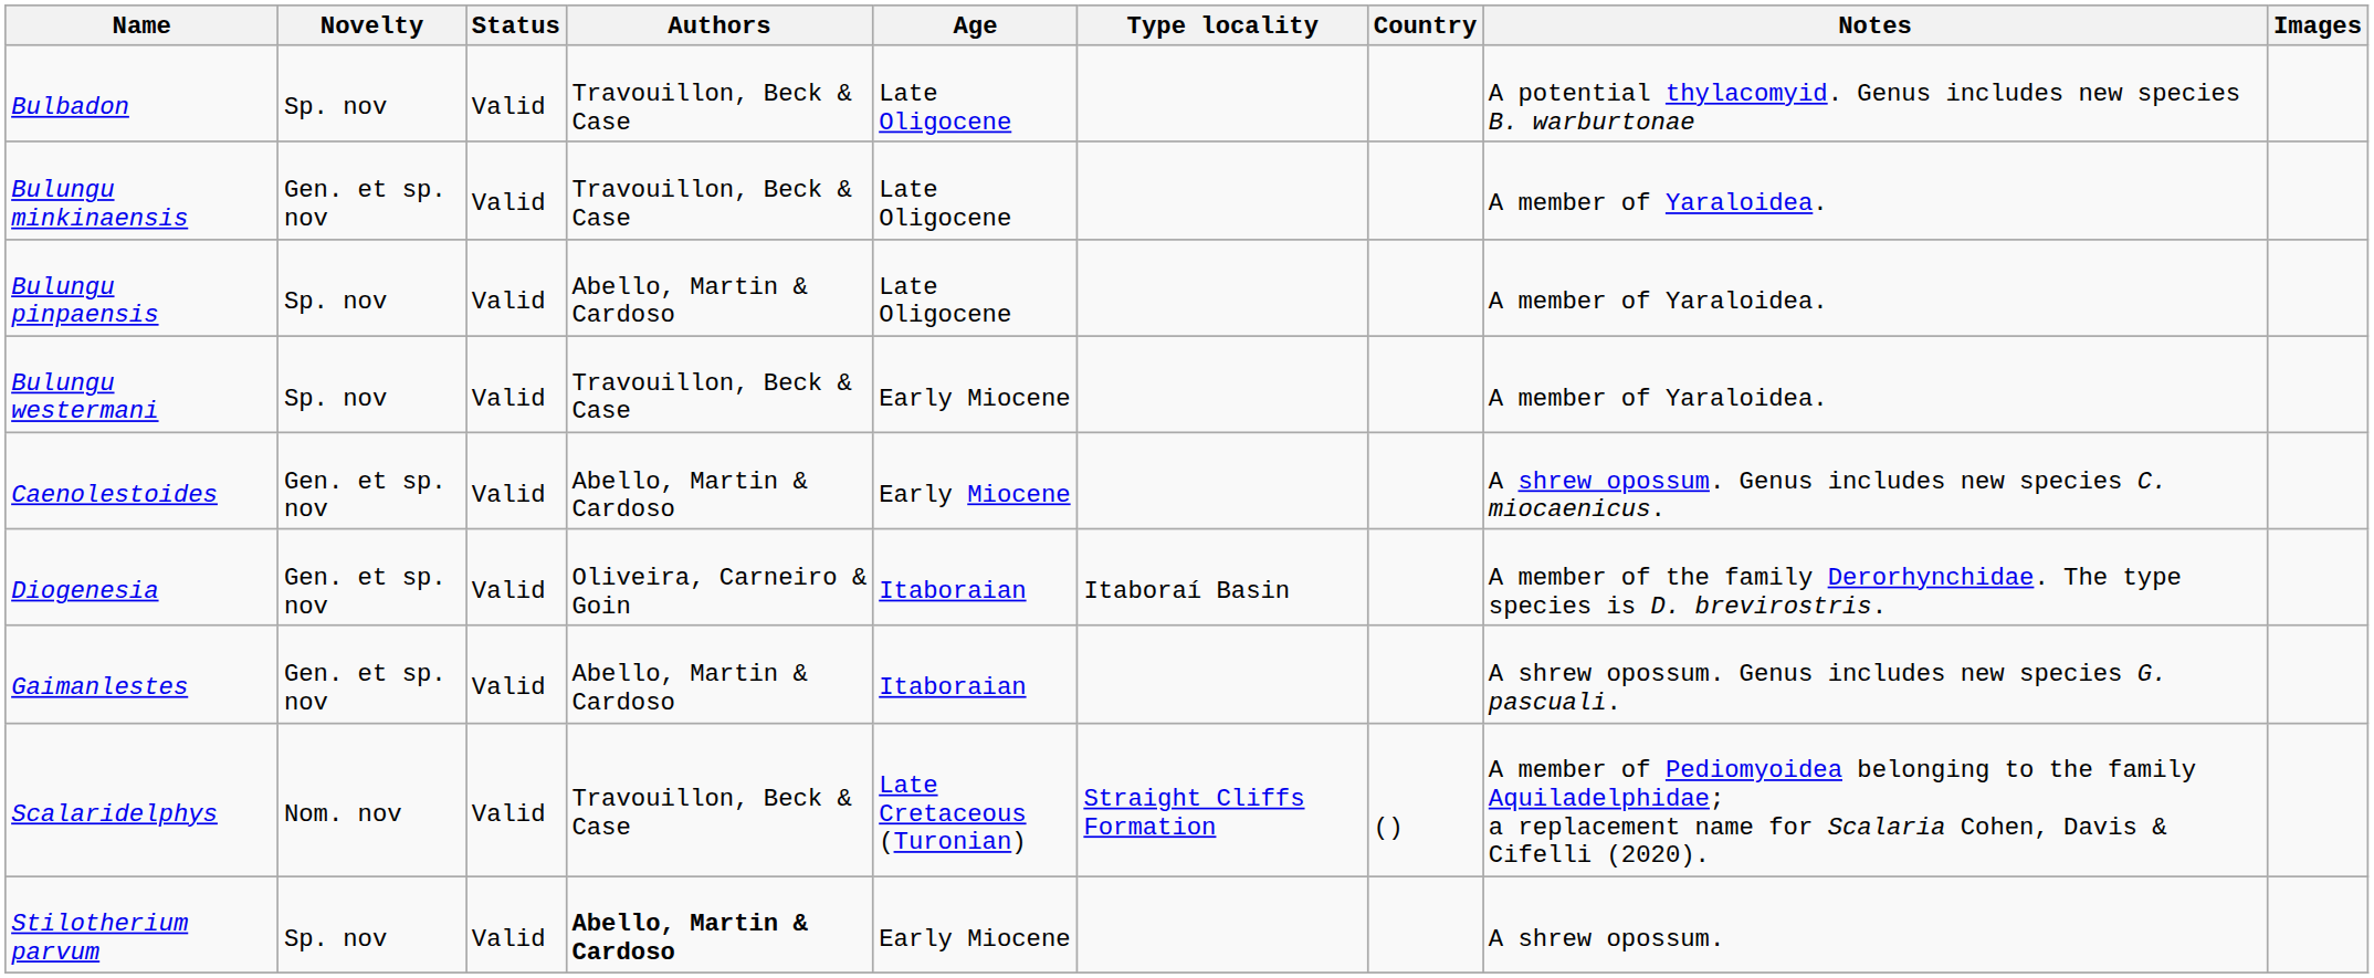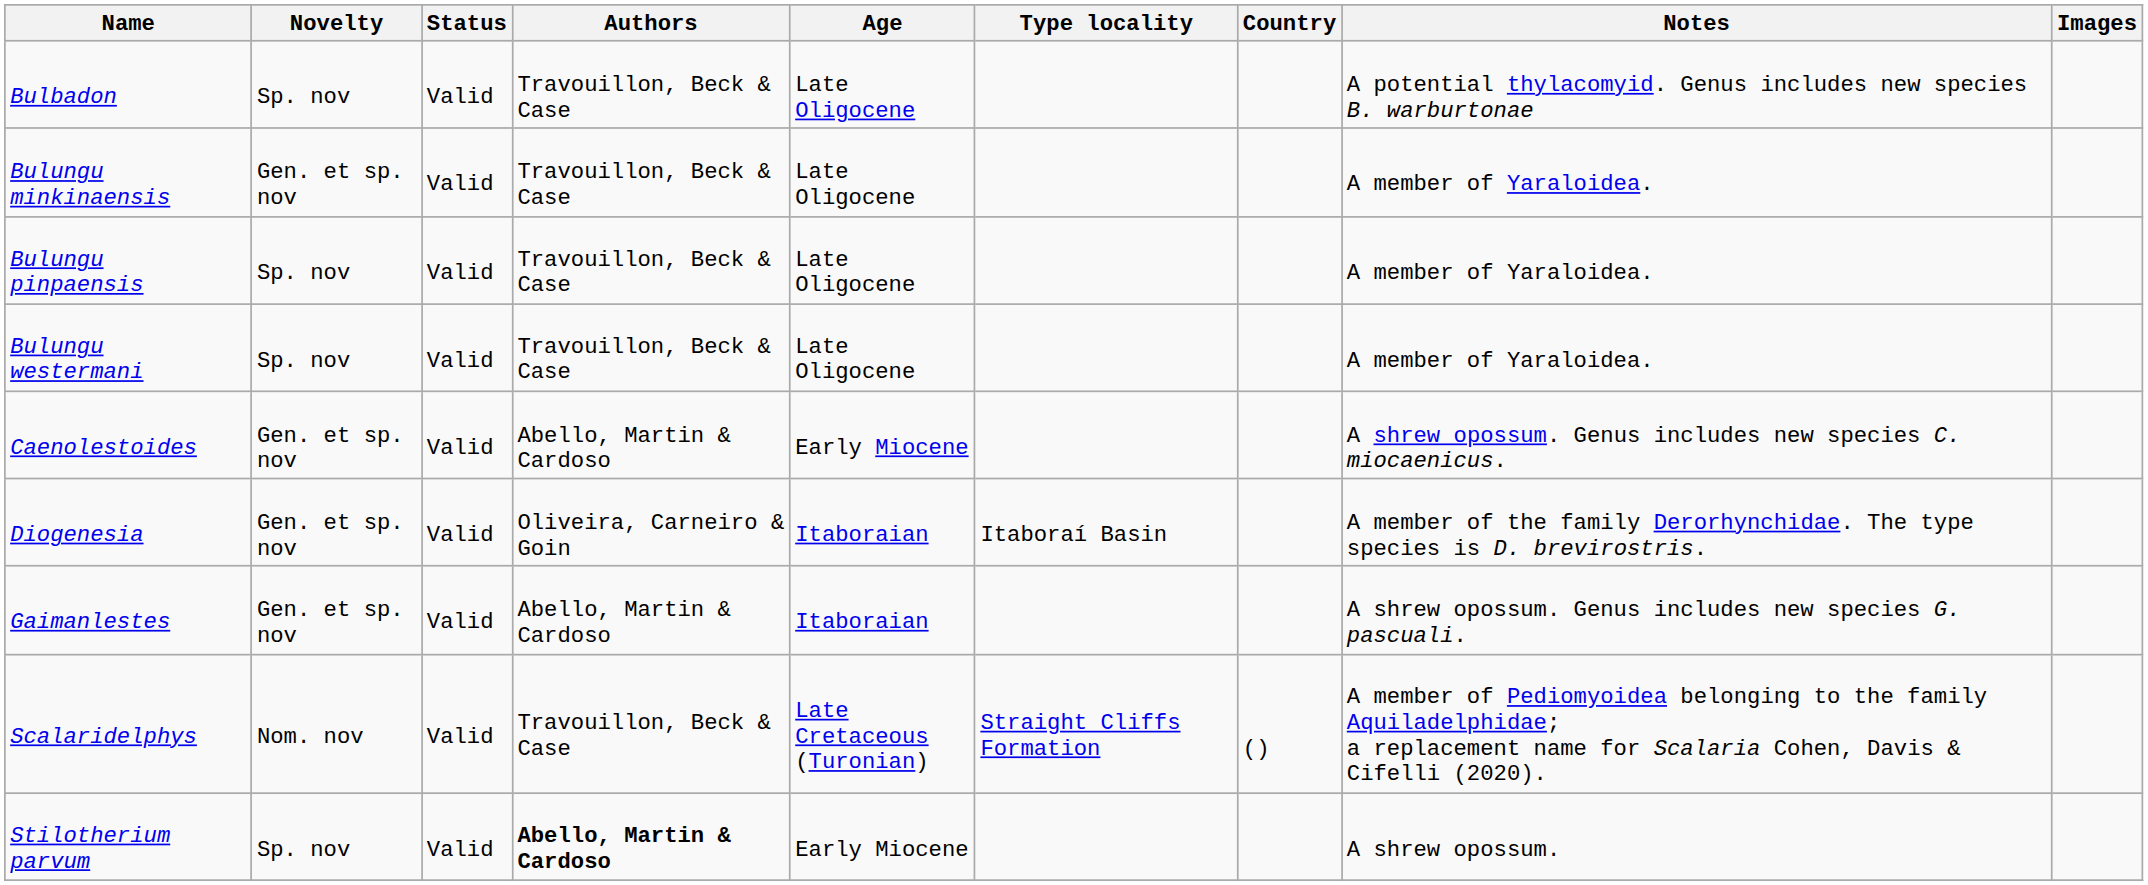 <table class="wikitable sortable" align="center">
 <tr>
 <th>Name</th>
 <th>Novelty</th>
 <th>Status</th>
 <th>Authors</th>
 <th>Age</th>
 <th>Type locality</th>
 <th>Country</th>
 <th>Notes</th>
 <th>Images</th>
 </tr>
 <tr>
 <td><br><em><a href='#'>Bulbadon</a></em></td>
 <td><br>Sp. nov</td>
 <td><br>Valid</td>
 <td><br>Travouillon, Beck & Case</td>
 <td><br>Late <a href='#'>Oligocene</a></td>
 <td></td>
 <td><br></td>
 <td><br>A potential <a href='#'>thylacomyid</a>. Genus includes new species <em>B. warburtonae</em></td>
 <td></td>
 </tr>
 <tr>
 <td><br><em><a href='#'>Bulungu minkinaensis</a></em></td>
 <td><br>Gen. et sp. nov</td>
 <td><br>Valid</td>
 <td><br>Travouillon, Beck & Case</td>
 <td><br>Late Oligocene</td>
 <td></td>
 <td><br></td>
 <td><br>A member of <a href='#'>Yaraloidea</a>.</td>
 <td></td>
 </tr>
 <tr>
 <td><br><em><a href='#'>Bulungu pinpaensis</a></em></td>
 <td><br>Sp. nov</td>
 <td><br>Valid</td>
-<td><br>Abello, Martin & Cardoso</td>
+<td><br>Travouillon, Beck & Case</td>
 <td><br>Late Oligocene</td>
 <td></td>
 <td><br></td>
 <td><br>A member of Yaraloidea.</td>
 <td></td>
 </tr>
 <tr>
 <td><br><em><a href='#'>Bulungu westermani</a></em></td>
 <td><br>Sp. nov</td>
 <td><br>Valid</td>
 <td><br>Travouillon, Beck & Case</td>
-<td><br>Early Miocene</td>
+<td><br>Late Oligocene</td>
 <td></td>
 <td><br></td>
 <td><br>A member of Yaraloidea.</td>
 <td></td>
 </tr>
 <tr>
 <td><br><em><a href='#'>Caenolestoides</a></em></td>
 <td><br>Gen. et sp. nov</td>
 <td><br>Valid</td>
 <td><br>Abello, Martin & Cardoso</td>
 <td><br>Early <a href='#'>Miocene</a></td>
 <td></td>
 <td><br></td>
 <td><br>A <a href='#'>shrew opossum</a>. Genus includes new species <em>C. miocaenicus</em>.</td>
 <td></td>
 </tr>
 <tr>
 <td><br><em><a href='#'>Diogenesia</a></em></td>
 <td><br>Gen. et sp. nov</td>
 <td><br>Valid</td>
 <td><br>Oliveira, Carneiro & Goin</td>
 <td><br><a href='#'>Itaboraian</a></td>
 <td><br>Itaboraí Basin</td>
 <td><br></td>
 <td><br>A member of the family <a href='#'>Derorhynchidae</a>. The type species is <em>D. brevirostris</em>.</td>
 <td></td>
 </tr>
 <tr>
 <td><br><em><a href='#'>Gaimanlestes</a></em></td>
 <td><br>Gen. et sp. nov</td>
 <td><br>Valid</td>
 <td><br>Abello, Martin & Cardoso</td>
 <td><br><a href='#'>Itaboraian</a></td>
 <td></td>
 <td><br></td>
 <td><br>A shrew opossum. Genus includes new species <em>G. pascuali</em>.</td>
 <td></td>
 </tr>
 <tr>
 <td><br><em><a href='#'>Scalaridelphys</a></em></td>
 <td><br>Nom. nov</td>
 <td><br>Valid</td>
 <td><br>Travouillon, Beck & Case</td>
 <td><br><a href='#'>Late Cretaceous</a><br>(<a href='#'>Turonian</a>)</td>
 <td><br><a href='#'>Straight Cliffs Formation</a></td>
 <td><br><br>()</td>
 <td><br>A member of <a href='#'>Pediomyoidea</a> belonging to the family <a href='#'>Aquiladelphidae</a>;<br>a replacement name for <em>Scalaria</em> Cohen, Davis & Cifelli (2020).</td>
 <td></td>
 </tr>
 <tr>
 <td><br><em><a href='#'>Stilotherium parvum</a></em></td>
 <td><br>Sp. nov</td>
 <td><br>Valid</td>
 <td><strong><br>Abello, Martin & Cardoso</strong></td>
 <td><br>Early Miocene</td>
 <td></td>
 <td><br></td>
 <td><br>A shrew opossum.</td>
 <td></td>
 </tr>
 <tr>
 </tr>
 </table>
